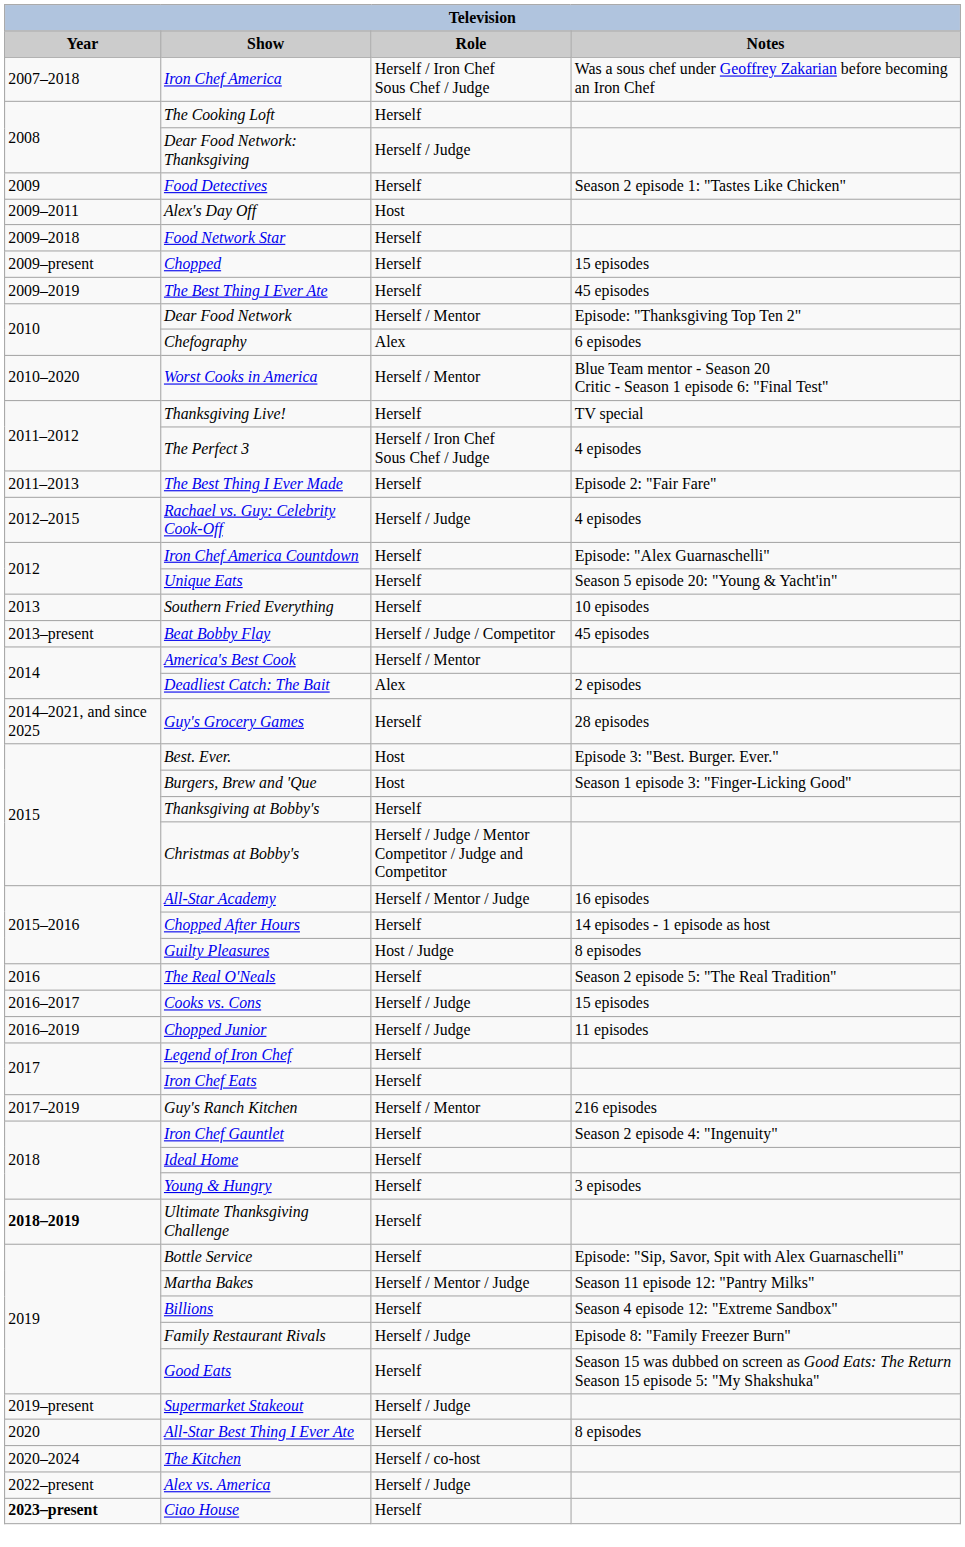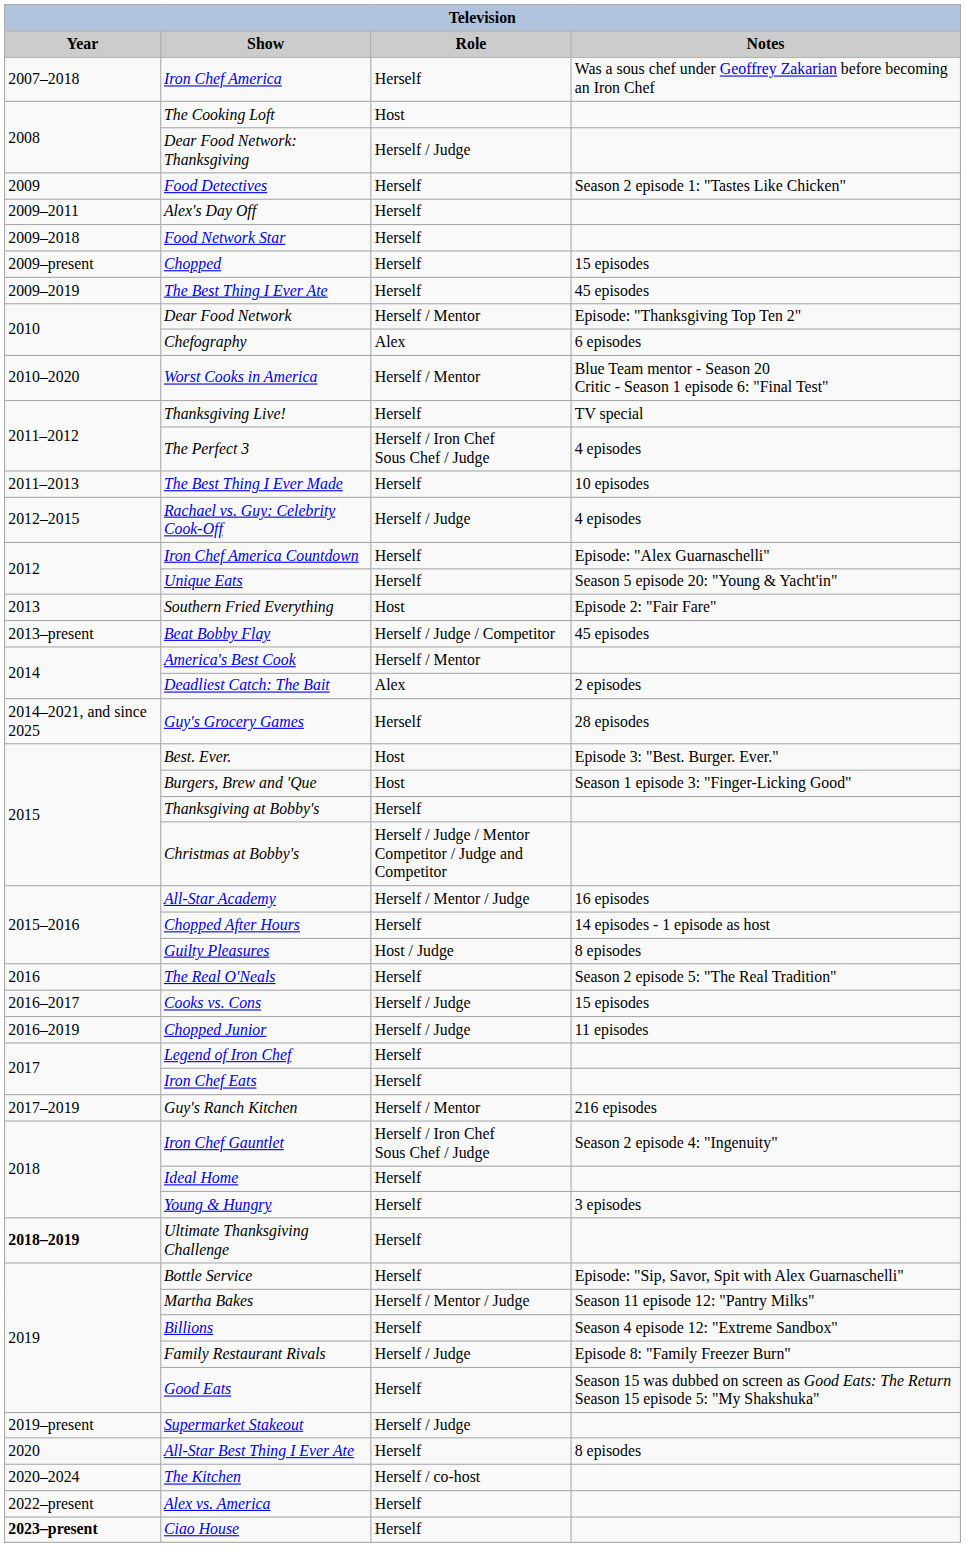 <table class="wikitable sortable" style="font-size:90%;">
 <tr>
 <th colspan=4 style="background:#B0C4DE;">Television</th>
 </tr>
 <tr align="center">
 <th style="background: #CCCCCC;">Year</th>
 <th style="background: #CCCCCC;">Show</th>
 <th style="background: #CCCCCC;">Role</th>
 <th style="background: #CCCCCC;">Notes</th>
 </tr>
 <tr>
 <td>2007–2018</td>
 <td><em><a href='#'>Iron Chef America</a></em></td>
-<td>Herself / Iron Chef<br> Sous Chef / Judge</td>
+<td>Herself</td>
 <td>Was a sous chef under <a href='#'>Geoffrey Zakarian</a> before becoming an Iron Chef</td>
 </tr>
 <tr>
 <td rowspan=2>2008</td>
 <td><em>The Cooking Loft</em></td>
-<td>Herself</td>
+<td>Host</td>
 <td></td>
 </tr>
 <tr>
 <td><em>Dear Food Network: Thanksgiving</em></td>
 <td>Herself / Judge</td>
 <td></td>
 </tr>
 <tr>
 <td>2009</td>
 <td><em><a href='#'>Food Detectives</a></em></td>
 <td>Herself</td>
 <td>Season 2 episode 1: "Tastes Like Chicken"</td>
 </tr>
 <tr>
 <td>2009–2011</td>
 <td><em>Alex's Day Off</em></td>
-<td>Host</td>
+<td>Herself</td>
 <td></td>
 </tr>
 <tr>
 <td>2009–2018</td>
 <td><em><a href='#'>Food Network Star</a></em></td>
 <td>Herself</td>
 <td></td>
 </tr>
 <tr>
 <td>2009–present</td>
 <td><em><a href='#'>Chopped</a></em></td>
 <td>Herself</td>
 <td>15 episodes</td>
 </tr>
 <tr>
 <td>2009–2019</td>
 <td><em><a href='#'>The Best Thing I Ever Ate</a></em></td>
 <td>Herself</td>
 <td>45 episodes</td>
 </tr>
 <tr>
 <td rowspan=2>2010</td>
 <td><em>Dear Food Network</em></td>
 <td>Herself / Mentor</td>
 <td>Episode: "Thanksgiving Top Ten 2"</td>
 </tr>
 <tr>
 <td><em>Chefography</em></td>
 <td>Alex</td>
 <td>6 episodes</td>
 </tr>
 <tr>
 <td>2010–2020</td>
 <td><em><a href='#'>Worst Cooks in America</a></em></td>
 <td>Herself / Mentor</td>
 <td>Blue Team mentor - Season 20<br> Critic - Season 1 episode 6: "Final Test"</td>
 </tr>
 <tr>
 <td rowspan=2>2011–2012</td>
 <td><em>Thanksgiving Live!</em></td>
 <td>Herself</td>
 <td>TV special</td>
 </tr>
 <tr>
 <td><em>The Perfect 3</em></td>
 <td>Herself / Iron Chef<br> Sous Chef / Judge</td>
 <td>4 episodes</td>
 </tr>
 <tr>
 <td>2011–2013</td>
 <td><em><a href='#'>The Best Thing I Ever Made</a></em></td>
 <td>Herself</td>
-<td>Episode 2: "Fair Fare"</td>
+<td>10 episodes</td>
 </tr>
 <tr>
 <td>2012–2015</td>
 <td><em><a href='#'>Rachael vs. Guy: Celebrity Cook-Off</a></em></td>
 <td>Herself / Judge</td>
 <td>4 episodes</td>
 </tr>
 <tr>
 <td rowspan=2>2012</td>
 <td><em><a href='#'>Iron Chef America Countdown</a></em></td>
 <td>Herself</td>
 <td>Episode: "Alex Guarnaschelli"</td>
 </tr>
 <tr>
 <td><em><a href='#'>Unique Eats</a></em></td>
 <td>Herself</td>
 <td>Season 5 episode 20: "Young & Yacht'in"</td>
 </tr>
 <tr>
 <td>2013</td>
 <td><em>Southern Fried Everything</em></td>
-<td>Herself</td>
-<td>10 episodes</td>
+<td>Host</td>
+<td>Episode 2: "Fair Fare"</td>
 </tr>
 <tr>
 <td>2013–present</td>
 <td><em><a href='#'>Beat Bobby Flay</a></em></td>
 <td>Herself / Judge / Competitor</td>
 <td>45 episodes</td>
 </tr>
 <tr>
 <td rowspan=2>2014</td>
 <td><em><a href='#'>America's Best Cook</a></em></td>
 <td>Herself / Mentor</td>
 <td></td>
 </tr>
 <tr>
 <td><em><a href='#'>Deadliest Catch: The Bait</a></em></td>
 <td>Alex</td>
 <td>2 episodes</td>
 </tr>
 <tr>
 <td>2014–2021, and since 2025</td>
 <td><em><a href='#'>Guy's Grocery Games</a></em></td>
 <td>Herself</td>
 <td>28 episodes</td>
 </tr>
 <tr>
 <td rowspan=4>2015</td>
 <td><em>Best. Ever.</em></td>
 <td>Host</td>
 <td>Episode 3: "Best. Burger. Ever."</td>
 </tr>
 <tr>
 <td><em>Burgers, Brew and 'Que</em></td>
 <td>Host</td>
 <td>Season 1 episode 3: "Finger-Licking Good"</td>
 </tr>
 <tr>
 <td><em>Thanksgiving at Bobby's</em></td>
 <td>Herself</td>
 <td></td>
 </tr>
 <tr>
 <td><em>Christmas at Bobby's</em></td>
 <td>Herself / Judge / Mentor<br> Competitor / Judge and Competitor</td>
 <td></td>
 </tr>
 <tr>
 <td rowspan=3>2015–2016</td>
 <td><em><a href='#'>All-Star Academy</a></em></td>
 <td>Herself / Mentor / Judge</td>
 <td>16 episodes</td>
 </tr>
 <tr>
 <td><em><a href='#'>Chopped After Hours</a></em></td>
 <td>Herself</td>
 <td>14 episodes - 1 episode as host</td>
 </tr>
 <tr>
 <td><em><a href='#'>Guilty Pleasures</a></em></td>
 <td>Host / Judge</td>
 <td>8 episodes</td>
 </tr>
 <tr>
 <td>2016</td>
 <td><em><a href='#'>The Real O'Neals</a></em></td>
 <td>Herself</td>
 <td>Season 2 episode 5: "The Real Tradition"</td>
 </tr>
 <tr>
 <td>2016–2017</td>
 <td><em><a href='#'>Cooks vs. Cons</a></em></td>
 <td>Herself / Judge</td>
 <td>15 episodes</td>
 </tr>
 <tr>
 <td>2016–2019</td>
 <td><em><a href='#'>Chopped Junior</a></em></td>
 <td>Herself / Judge</td>
 <td>11 episodes</td>
 </tr>
 <tr>
 <td rowspan=2>2017</td>
 <td><em><a href='#'>Legend of Iron Chef</a></em></td>
 <td>Herself</td>
 <td></td>
 </tr>
 <tr>
 <td><em><a href='#'>Iron Chef Eats</a></em></td>
 <td>Herself</td>
 <td></td>
 </tr>
 <tr>
 <td>2017–2019</td>
 <td><em>Guy's Ranch Kitchen</em></td>
 <td>Herself / Mentor</td>
 <td>216 episodes</td>
 </tr>
 <tr>
 <td rowspan=3>2018</td>
 <td><em><a href='#'>Iron Chef Gauntlet</a></em></td>
-<td>Herself</td>
+<td>Herself / Iron Chef<br> Sous Chef / Judge</td>
 <td>Season 2 episode 4: "Ingenuity"</td>
 </tr>
 <tr>
 <td><em><a href='#'>Ideal Home</a></em></td>
 <td>Herself</td>
 <td></td>
 </tr>
 <tr>
 <td><em><a href='#'>Young & Hungry</a></em></td>
 <td>Herself</td>
 <td>3 episodes</td>
 </tr>
 <tr>
 <td><strong>2018–2019</strong></td>
 <td><em>Ultimate Thanksgiving Challenge</em></td>
 <td>Herself</td>
 <td></td>
 </tr>
 <tr>
 <td rowspan=5>2019</td>
 <td><em>Bottle Service</em></td>
 <td>Herself</td>
 <td>Episode: "Sip, Savor, Spit with Alex Guarnaschelli"</td>
 </tr>
 <tr>
 <td><em>Martha Bakes</em></td>
 <td>Herself / Mentor / Judge</td>
 <td>Season 11 episode 12: "Pantry Milks"</td>
 </tr>
 <tr>
 <td><em><a href='#'>Billions</a></em></td>
 <td>Herself</td>
 <td>Season 4 episode 12: "Extreme Sandbox"</td>
 </tr>
 <tr>
 <td><em>Family Restaurant Rivals</em></td>
 <td>Herself / Judge</td>
 <td>Episode 8: "Family Freezer Burn"</td>
 </tr>
 <tr>
 <td><em><a href='#'>Good Eats</a></em></td>
 <td>Herself</td>
 <td>Season 15 was dubbed on screen as <em>Good Eats: The Return</em><br> Season 15 episode 5: "My Shakshuka"</td>
 </tr>
 <tr>
 <td>2019–present</td>
 <td><em><a href='#'>Supermarket Stakeout</a></em></td>
 <td>Herself / Judge</td>
 </tr>
 <tr>
 <td>2020</td>
 <td><em><a href='#'>All-Star Best Thing I Ever Ate</a></em></td>
 <td>Herself</td>
 <td>8 episodes</td>
 </tr>
 <tr>
 <td>2020–2024</td>
 <td><em><a href='#'>The Kitchen</a></em></td>
 <td>Herself / co-host</td>
 <td></td>
 </tr>
 <tr>
 <td>2022–present</td>
 <td><em><a href='#'>Alex vs. America</a></em></td>
-<td>Herself / Judge</td>
+<td>Herself</td>
 <td></td>
 </tr>
 <tr>
 <td><strong>2023–present</strong></td>
 <td><em><a href='#'>Ciao House</a></em></td>
 <td>Herself</td>
 <td></td>
 </tr>
 </table>
